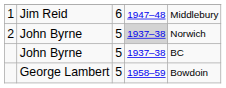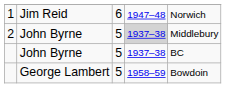 <table class="wikitable">
 <tr>
 </tr>
 <tr>
 <td>1</td>
 <td>Jim Reid</td>
 <td>6</td>
 <td style="font-size:80%;"><a href='#'>1947–48</a></td>
-<td style="font-size:80%;">Middlebury</td>
+<td style="font-size:80%;">Norwich</td>
 </tr>
 <tr>
 <td>2</td>
 <td>John Byrne</td>
 <td>5</td>
 <td style="background: lightgrey; font-size:80%;"><a href='#'>1937–38</a></td>
-<td style="font-size:80%;">Norwich</td>
+<td style="font-size:80%;">Middlebury</td>
 </tr>
 <tr>
 <td></td>
 <td>John Byrne</td>
 <td>5</td>
 <td style="font-size:80%;"><a href='#'>1937–38</a></td>
 <td style="font-size:80%;">BC</td>
 </tr>
 <tr>
 <td></td>
 <td>George Lambert</td>
 <td>5</td>
 <td style="font-size:80%;"><a href='#'>1958–59</a></td>
 <td style="font-size:80%;">Bowdoin</td>
 </tr>
 </table>
